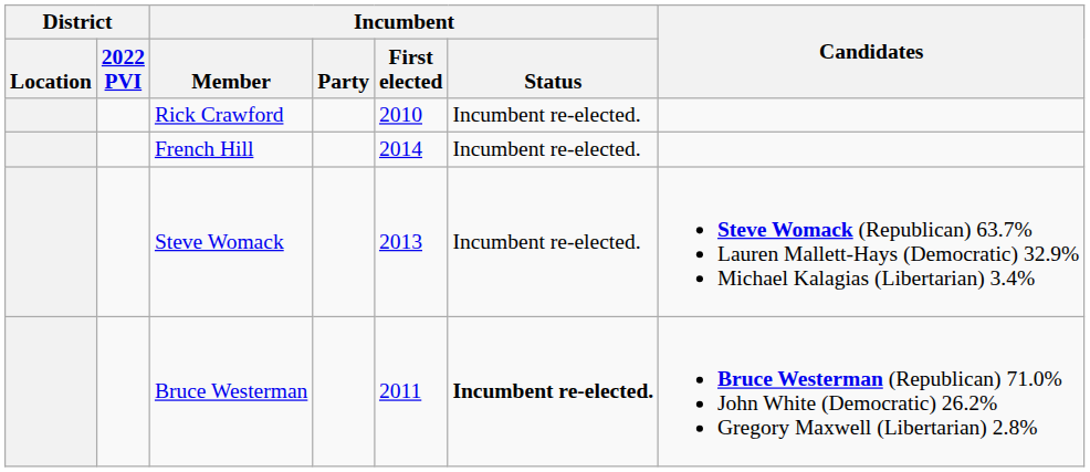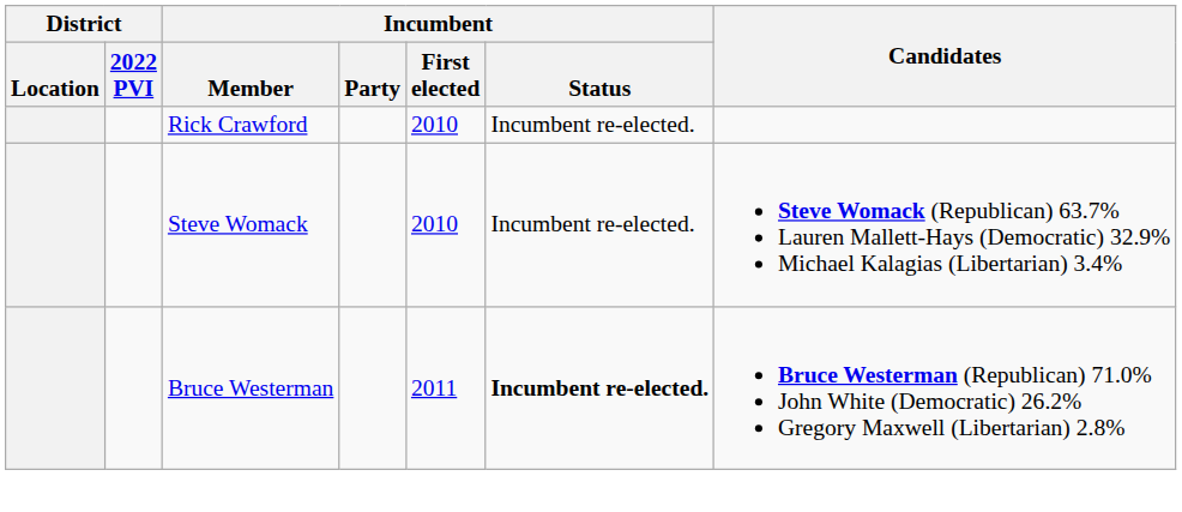 <table class="wikitable sortable">
 <tr>
 <th colspan=2>District</th>
 <th colspan=4>Incumbent</th>
 <th rowspan=2 class="unsortable">Candidates</th>
 </tr>
 <tr valign=bottom>
 <th>Location</th>
 <th><a href='#'>2022<br>PVI</a></th>
 <th>Member</th>
 <th>Party</th>
 <th>First<br>elected</th>
 <th>Status</th>
 </tr>
 <tr>
 <th></th>
 <td></td>
 <td><a href='#'>Rick Crawford</a></td>
 <td></td>
 <td><a href='#'>2010</a></td>
 <td>Incumbent re-elected.</td>
 <td nowrap></td>
 </tr>
 <tr>
 <th></th>
 <td></td>
-<td><a href='#'>French Hill</a></td>
-<td></td>
-<td><a href='#'>2014</a></td>
-<td>Incumbent re-elected.</td>
-<td nowrap></td>
-</tr>
-<tr>
-<th></th>
-<td></td>
 <td><a href='#'>Steve Womack</a></td>
 <td></td>
-<td><a href='#'>2013</a></td>
+<td><a href='#'>2010</a></td>
 <td>Incumbent re-elected.</td>
 <td nowrap><br><ul><li> <strong><a href='#'>Steve Womack</a></strong> (Republican) 63.7%</li><li>Lauren Mallett-Hays (Democratic) 32.9%</li><li>Michael Kalagias (Libertarian) 3.4%</li></ul></td>
 </tr>
 <tr>
 <th></th>
 <td></td>
 <td><a href='#'>Bruce Westerman</a></td>
 <td></td>
 <td><a href='#'>2011</a></td>
 <td><strong>Incumbent re-elected.</strong></td>
 <td nowrap><br><ul><li> <strong><a href='#'>Bruce Westerman</a></strong> (Republican) 71.0%</li><li>John White (Democratic) 26.2%</li><li>Gregory Maxwell (Libertarian) 2.8%</li></ul></td>
 </tr>
 </table>
